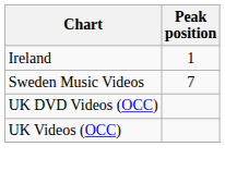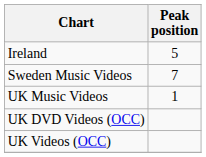 <table class="wikitable">
 <tr>
 <th style="text-align:center;">Chart</th>
 <th style="text-align:center;">Peak<br>position</th>
 </tr>
 <tr>
 <td>Ireland</td>
-<td style="text-align:center;">1</td>
+<td style="text-align:center;">5</td>
 </tr>
 <tr>
 <td>Sweden Music Videos</td>
 <td style="text-align:center;">7</td>
+</tr>
+<tr>
+<td>UK Music Videos</td>
+<td style="text-align:center;">1</td>
 </tr>
 <tr>
 <td>UK DVD Videos  (<a href='#'>OCC</a>)</td>
 <td></td>
 </tr>
 <tr>
 <td>UK Videos  (<a href='#'>OCC</a>)</td>
 <td></td>
 </tr>
 <tr>
 </tr>
 </table>
